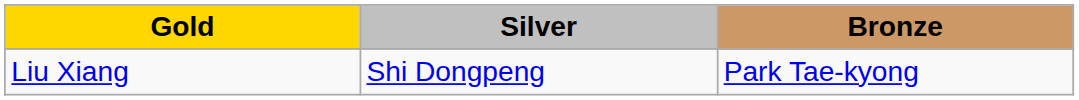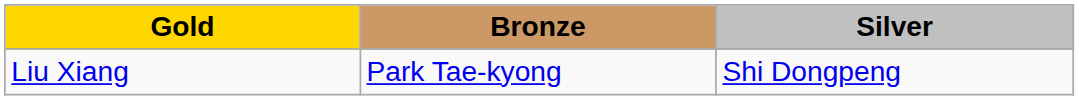 <table class="wikitable" style="text-align:left">
 <tr align="center">
 <td width=200 bgcolor=gold><strong>Gold</strong></td>
+<td width=200 bgcolor=CC9966><strong>Bronze</strong></td>
 <td width=200 bgcolor=silver><strong>Silver</strong></td>
-<td width=200 bgcolor=CC9966><strong>Bronze</strong></td>
 </tr>
 <tr>
 <td><a href='#'>Liu Xiang</a><br><em></em></td>
+<td><a href='#'>Park Tae-kyong</a><br><em></em></td>
 <td><a href='#'>Shi Dongpeng</a><br><em></em></td>
-<td><a href='#'>Park Tae-kyong</a><br><em></em></td>
 </tr>
 </table>
